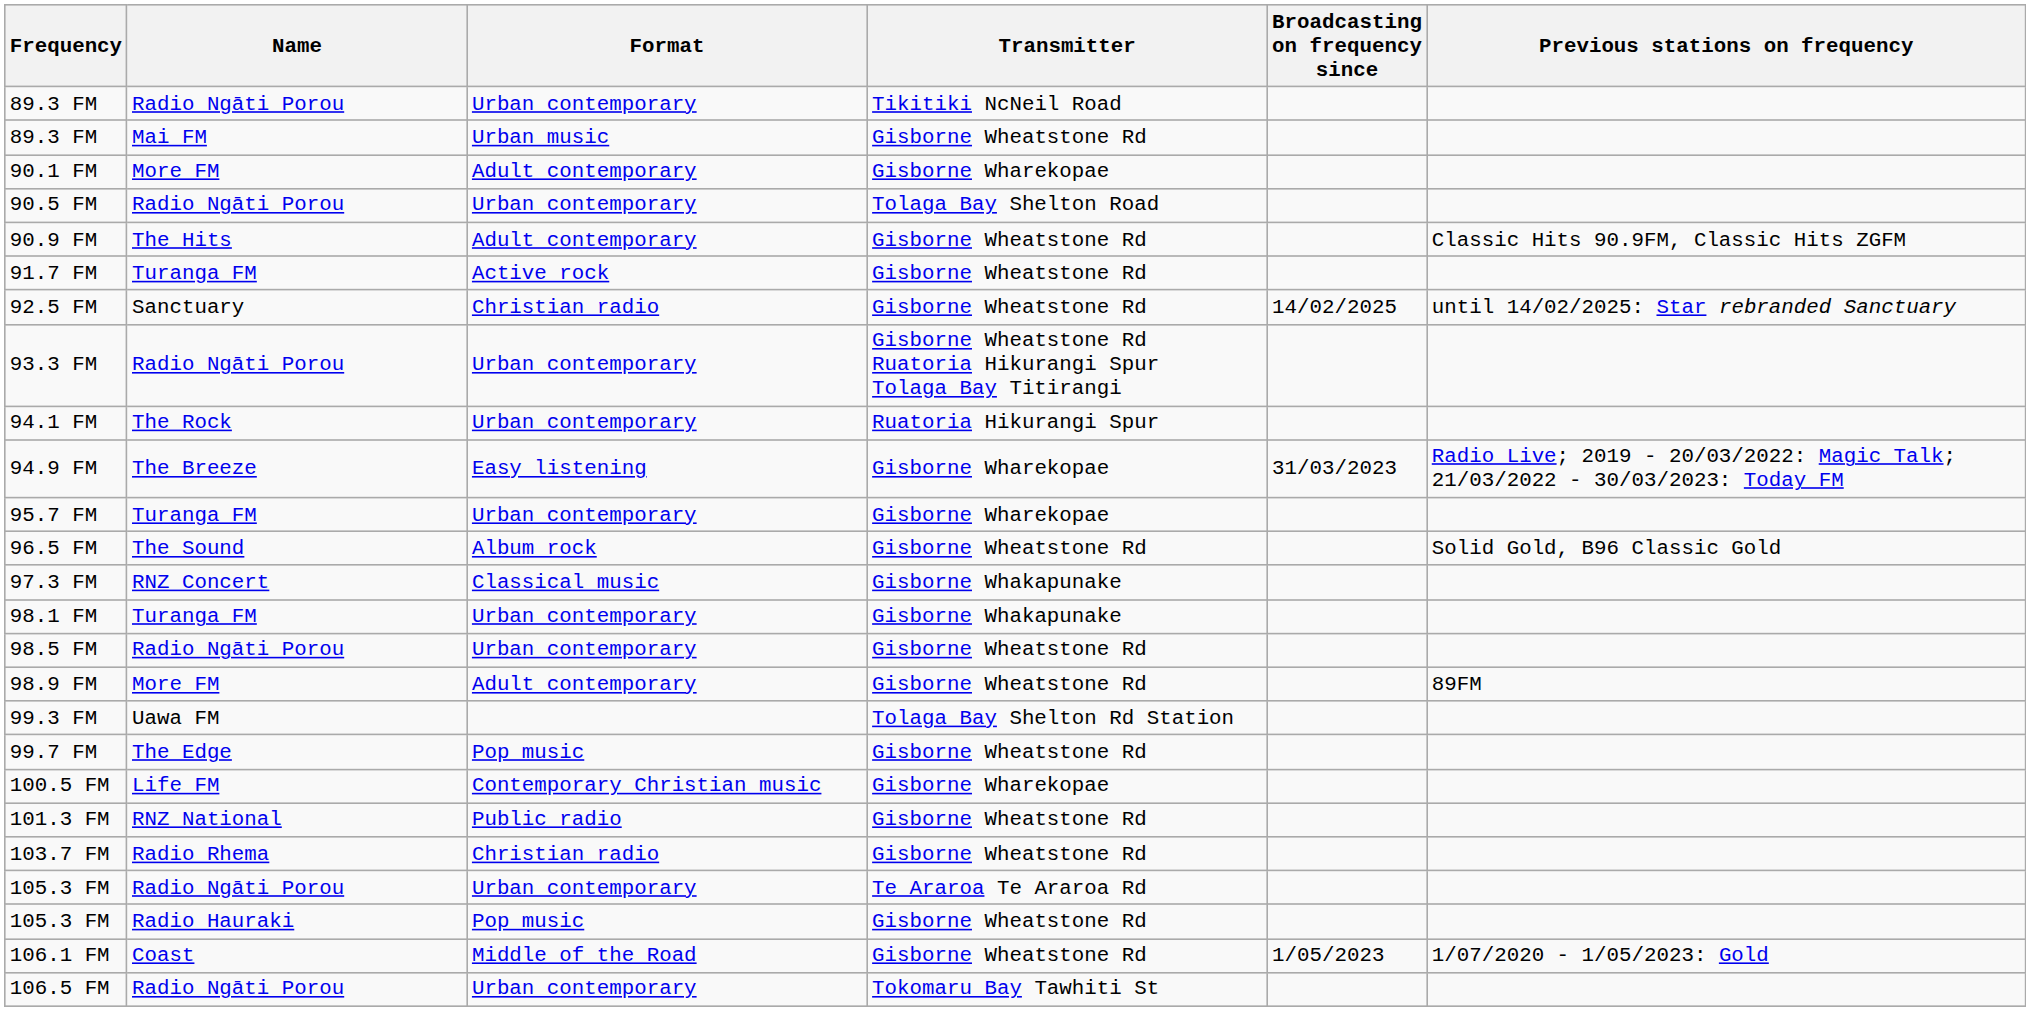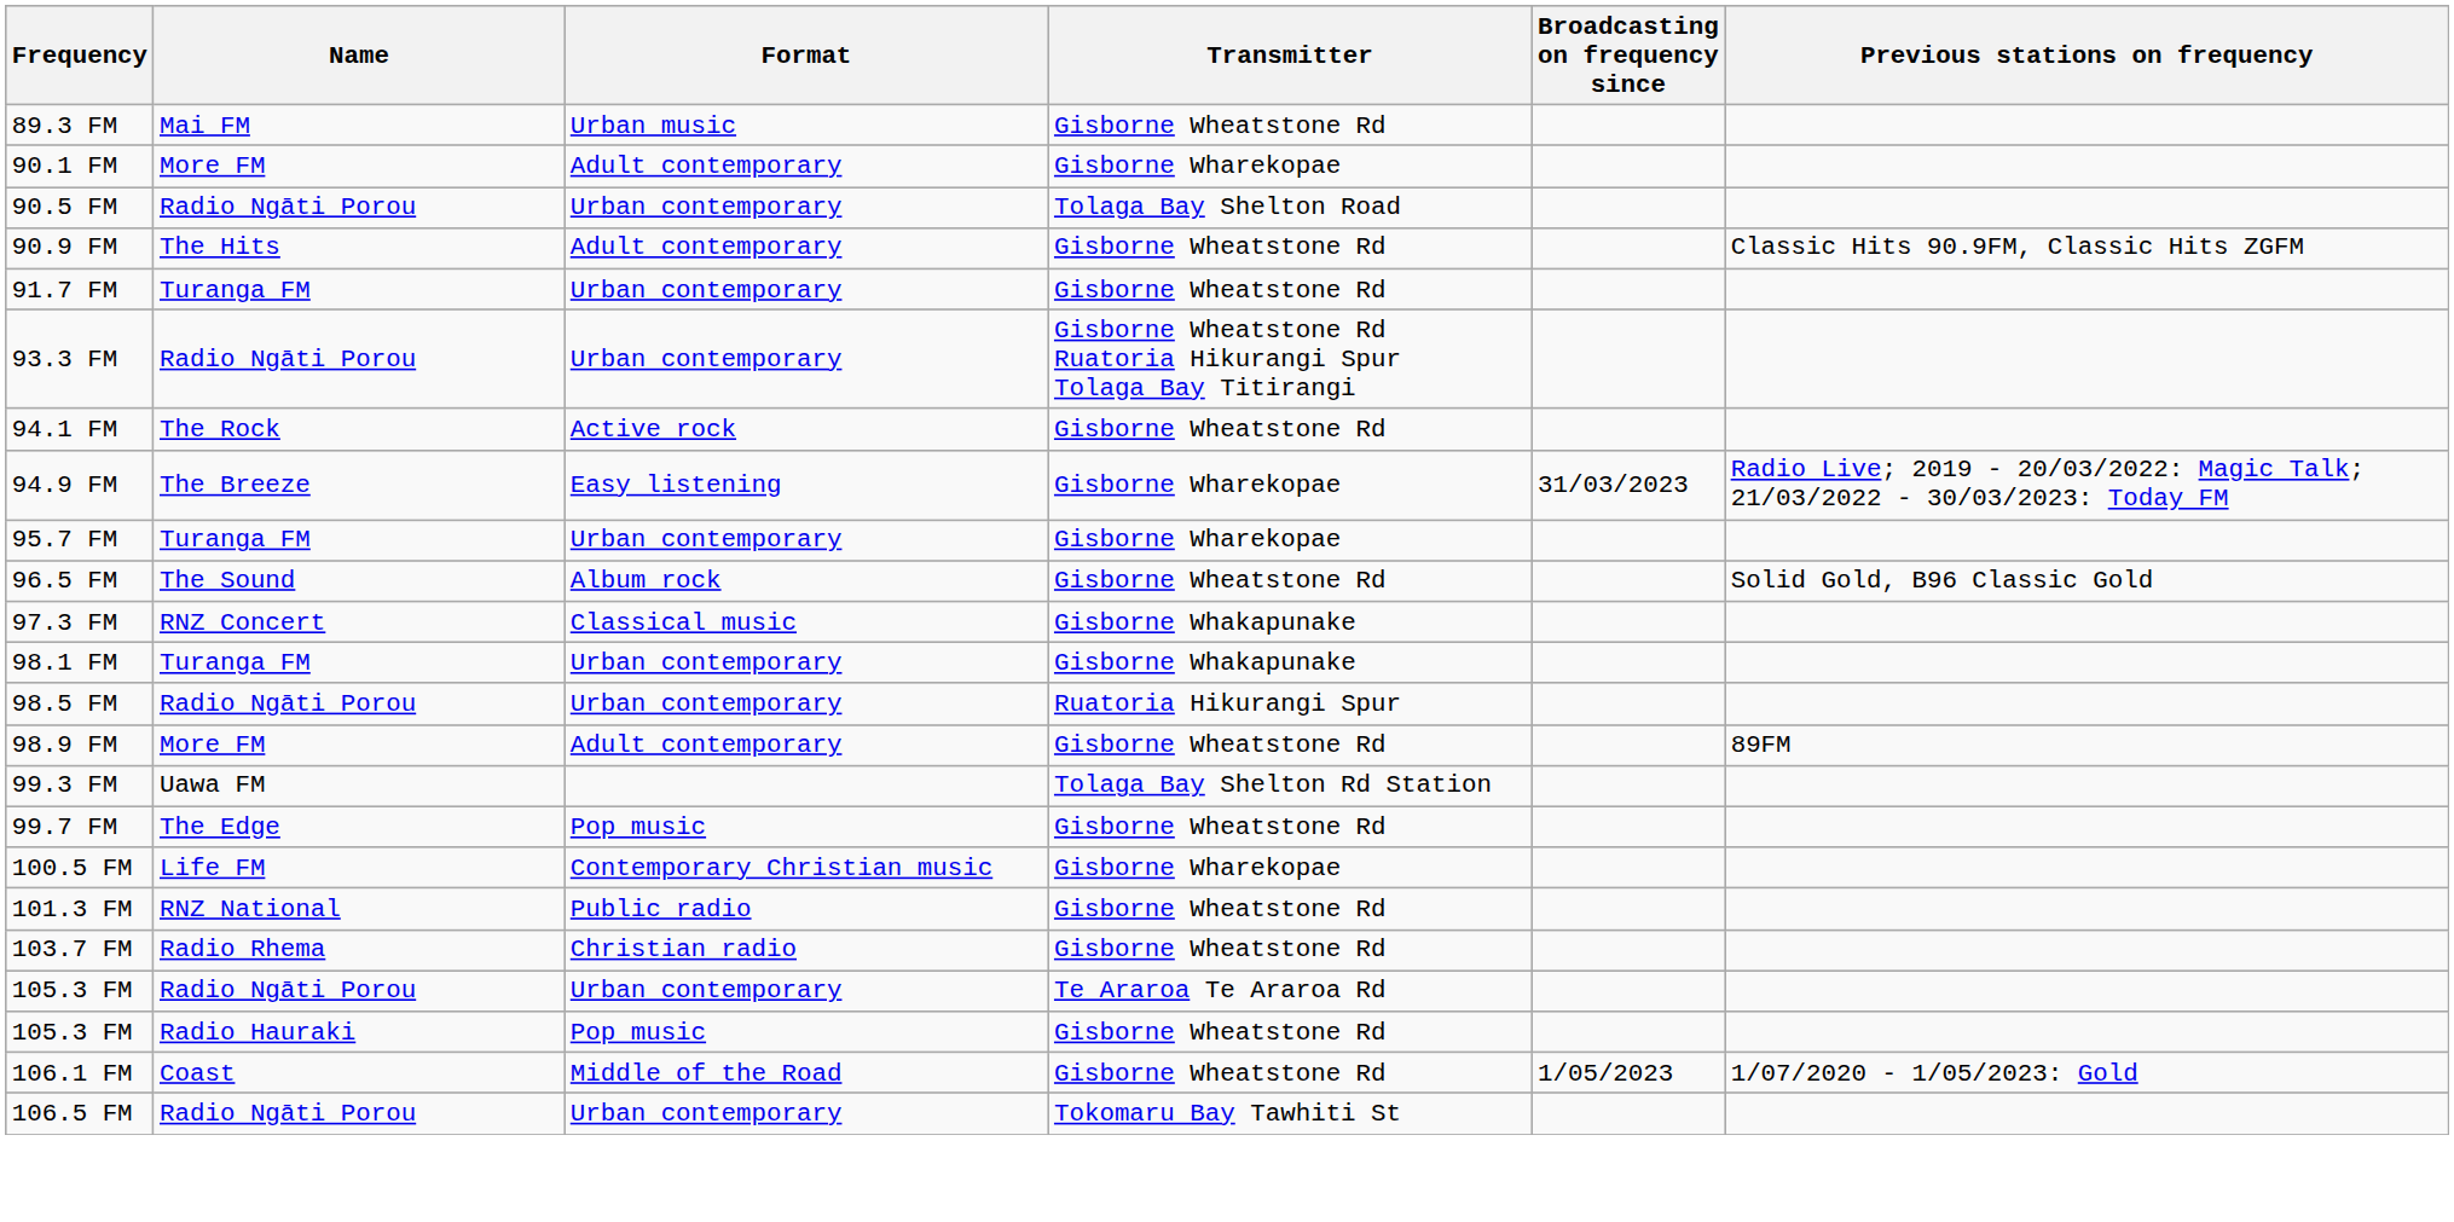 <table class="wikitable sortable" width="100%">
 <tr>
 <th scope="col" width="04%">Frequency<br></th>
 <th scope="col" width="17%">Name</th>
 <th scope="col" width="20%">Format</th>
 <th scope="col" width="20%">Transmitter</th>
 <th scope="col" width="04%">Broadcasting on frequency since</th>
 <th scope="col" width="30%" class="unsortable">Previous stations on frequency</th>
-</tr>
-<tr>
-<td>89.3 FM</td>
-<td><a href='#'>Radio Ngāti Porou</a></td>
-<td><a href='#'>Urban contemporary</a></td>
-<td><a href='#'>Tikitiki</a> NcNeil Road</td>
-<td></td>
-<td></td>
 </tr>
 <tr>
 <td>89.3 FM</td>
 <td><a href='#'>Mai FM</a></td>
 <td><a href='#'>Urban music</a></td>
 <td><a href='#'>Gisborne</a> Wheatstone Rd</td>
 <td></td>
 <td></td>
 </tr>
 <tr>
 <td>90.1 FM</td>
 <td><a href='#'>More FM</a></td>
 <td><a href='#'>Adult contemporary</a></td>
 <td><a href='#'>Gisborne</a>  Wharekopae</td>
 <td></td>
 <td></td>
 </tr>
 <tr>
 <td>90.5 FM</td>
 <td><a href='#'>Radio Ngāti Porou</a></td>
 <td><a href='#'>Urban contemporary</a></td>
 <td><a href='#'>Tolaga Bay</a> Shelton Road</td>
 <td></td>
 <td></td>
 </tr>
 <tr>
 <td>90.9 FM</td>
 <td><a href='#'>The Hits</a></td>
 <td><a href='#'>Adult contemporary</a></td>
 <td><a href='#'>Gisborne</a> Wheatstone Rd</td>
 <td></td>
 <td>Classic Hits 90.9FM, Classic Hits ZGFM</td>
 </tr>
 <tr>
 <td>91.7 FM</td>
 <td><a href='#'>Turanga FM</a></td>
-<td><a href='#'>Active rock</a></td>
+<td><a href='#'>Urban contemporary</a></td>
 <td><a href='#'>Gisborne</a> Wheatstone Rd</td>
 <td></td>
 <td></td>
-</tr>
-<tr>
-<td>92.5 FM</td>
-<td>Sanctuary</td>
-<td><a href='#'>Christian radio</a></td>
-<td><a href='#'>Gisborne</a> Wheatstone Rd</td>
-<td>14/02/2025</td>
-<td>until 14/02/2025: <a href='#'>Star</a> <em>rebranded Sanctuary</em></td>
 </tr>
 <tr>
 <td>93.3 FM</td>
 <td><a href='#'>Radio Ngāti Porou</a></td>
 <td><a href='#'>Urban contemporary</a></td>
 <td><a href='#'>Gisborne</a> Wheatstone Rd <br> <a href='#'>Ruatoria</a> Hikurangi Spur <br> <a href='#'>Tolaga Bay</a> Titirangi</td>
 <td></td>
 <td></td>
 </tr>
 <tr>
 <td>94.1 FM</td>
 <td><a href='#'>The Rock</a></td>
-<td><a href='#'>Urban contemporary</a></td>
-<td><a href='#'>Ruatoria</a> Hikurangi Spur</td>
+<td><a href='#'>Active rock</a></td>
+<td><a href='#'>Gisborne</a> Wheatstone Rd</td>
 <td></td>
 <td></td>
 </tr>
 <tr>
 <td>94.9 FM</td>
 <td><a href='#'>The Breeze</a></td>
 <td><a href='#'>Easy listening</a></td>
 <td><a href='#'>Gisborne</a>  Wharekopae</td>
 <td>31/03/2023</td>
 <td><a href='#'>Radio Live</a>; 2019 - 20/03/2022: <a href='#'>Magic Talk</a>; 21/03/2022 - 30/03/2023: <a href='#'>Today FM</a></td>
 </tr>
 <tr>
 <td>95.7 FM</td>
 <td><a href='#'>Turanga FM</a></td>
 <td><a href='#'>Urban contemporary</a></td>
 <td><a href='#'>Gisborne</a>  Wharekopae</td>
 <td></td>
 <td></td>
 </tr>
 <tr>
 <td>96.5 FM</td>
 <td><a href='#'>The Sound</a></td>
 <td><a href='#'>Album rock</a></td>
 <td><a href='#'>Gisborne</a> Wheatstone Rd</td>
 <td></td>
 <td>Solid Gold, B96 Classic Gold</td>
 </tr>
 <tr>
 <td>97.3 FM</td>
 <td><a href='#'>RNZ Concert</a></td>
 <td><a href='#'>Classical music</a></td>
 <td><a href='#'>Gisborne</a> Whakapunake</td>
 <td></td>
 <td></td>
 </tr>
 <tr>
 <td>98.1 FM</td>
 <td><a href='#'>Turanga FM</a></td>
 <td><a href='#'>Urban contemporary</a></td>
 <td><a href='#'>Gisborne</a> Whakapunake</td>
 <td></td>
 <td></td>
 </tr>
 <tr>
 <td>98.5 FM</td>
 <td><a href='#'>Radio Ngāti Porou</a></td>
 <td><a href='#'>Urban contemporary</a></td>
-<td><a href='#'>Gisborne</a> Wheatstone Rd</td>
+<td><a href='#'>Ruatoria</a> Hikurangi Spur</td>
 <td></td>
 <td></td>
 </tr>
 <tr>
 <td>98.9 FM</td>
 <td><a href='#'>More FM</a></td>
 <td><a href='#'>Adult contemporary</a></td>
 <td><a href='#'>Gisborne</a> Wheatstone Rd</td>
 <td></td>
 <td>89FM</td>
 </tr>
 <tr>
 <td>99.3 FM</td>
 <td>Uawa FM</td>
 <td></td>
 <td><a href='#'>Tolaga Bay</a> Shelton Rd Station</td>
 <td></td>
 <td></td>
 </tr>
 <tr>
 <td>99.7 FM</td>
 <td><a href='#'>The Edge</a></td>
 <td><a href='#'>Pop music</a></td>
 <td><a href='#'>Gisborne</a> Wheatstone Rd</td>
 <td></td>
 <td></td>
 </tr>
 <tr>
 <td>100.5 FM</td>
 <td><a href='#'>Life FM</a></td>
 <td><a href='#'>Contemporary Christian music</a></td>
 <td><a href='#'>Gisborne</a>  Wharekopae</td>
 <td></td>
 <td></td>
 </tr>
 <tr>
 <td>101.3 FM</td>
 <td><a href='#'>RNZ National</a></td>
 <td><a href='#'>Public radio</a></td>
 <td><a href='#'>Gisborne</a> Wheatstone Rd</td>
 <td></td>
 <td></td>
 </tr>
 <tr>
 <td>103.7 FM</td>
 <td><a href='#'>Radio Rhema</a></td>
 <td><a href='#'>Christian radio</a></td>
 <td><a href='#'>Gisborne</a> Wheatstone Rd</td>
 <td></td>
 <td></td>
 </tr>
 <tr>
 <td>105.3 FM</td>
 <td><a href='#'>Radio Ngāti Porou</a></td>
 <td><a href='#'>Urban contemporary</a></td>
 <td><a href='#'>Te Araroa</a> Te Araroa Rd</td>
 <td></td>
 <td></td>
 </tr>
 <tr>
 <td>105.3 FM</td>
 <td><a href='#'>Radio Hauraki</a></td>
 <td><a href='#'>Pop music</a></td>
 <td><a href='#'>Gisborne</a> Wheatstone Rd</td>
 <td></td>
 <td></td>
 </tr>
 <tr>
 <td>106.1 FM</td>
 <td><a href='#'>Coast</a></td>
 <td><a href='#'>Middle of the Road</a></td>
 <td><a href='#'>Gisborne</a> Wheatstone Rd</td>
 <td>1/05/2023</td>
 <td>1/07/2020 - 1/05/2023: <a href='#'>Gold</a></td>
 </tr>
 <tr>
 <td>106.5 FM</td>
 <td><a href='#'>Radio Ngāti Porou</a></td>
 <td><a href='#'>Urban contemporary</a></td>
 <td><a href='#'>Tokomaru Bay</a> Tawhiti St</td>
 <td></td>
 <td></td>
 </tr>
 <tr>
 </tr>
 </table>
